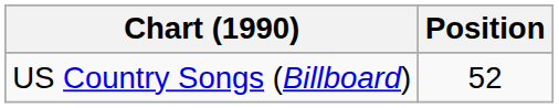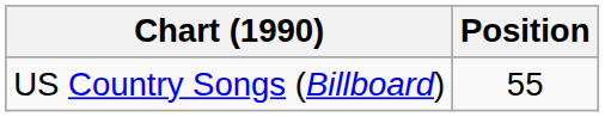 <table class="wikitable sortable">
 <tr>
 <th scope="col">Chart (1990)</th>
 <th scope="col">Position</th>
 </tr>
 <tr>
 <td>US <a href='#'>Country Songs</a> (<em><a href='#'>Billboard</a></em>)</td>
-<td align="center">52</td>
+<td align="center">55</td>
 </tr>
 </table>
